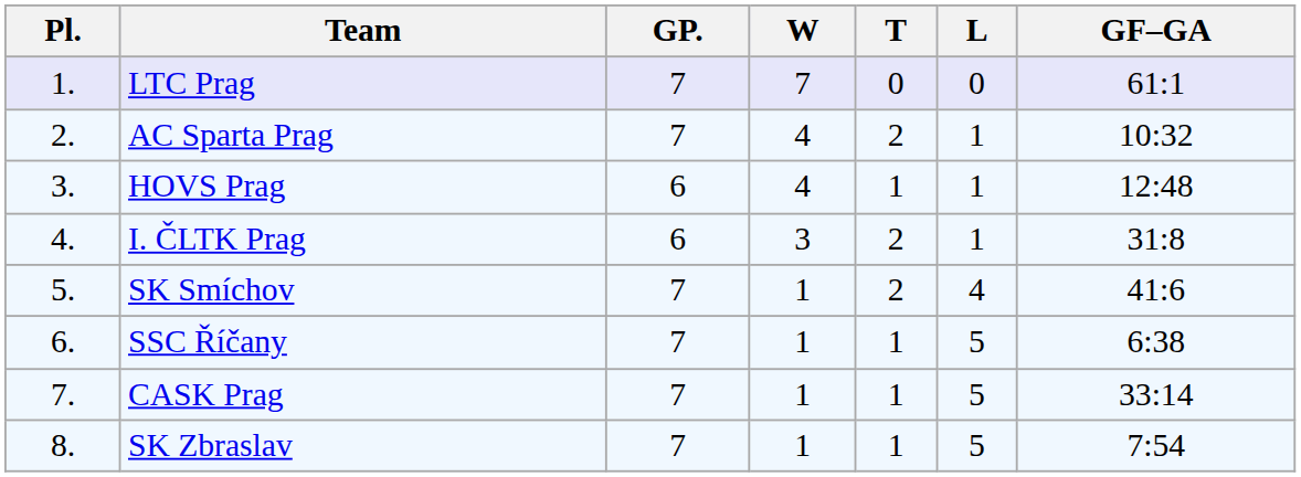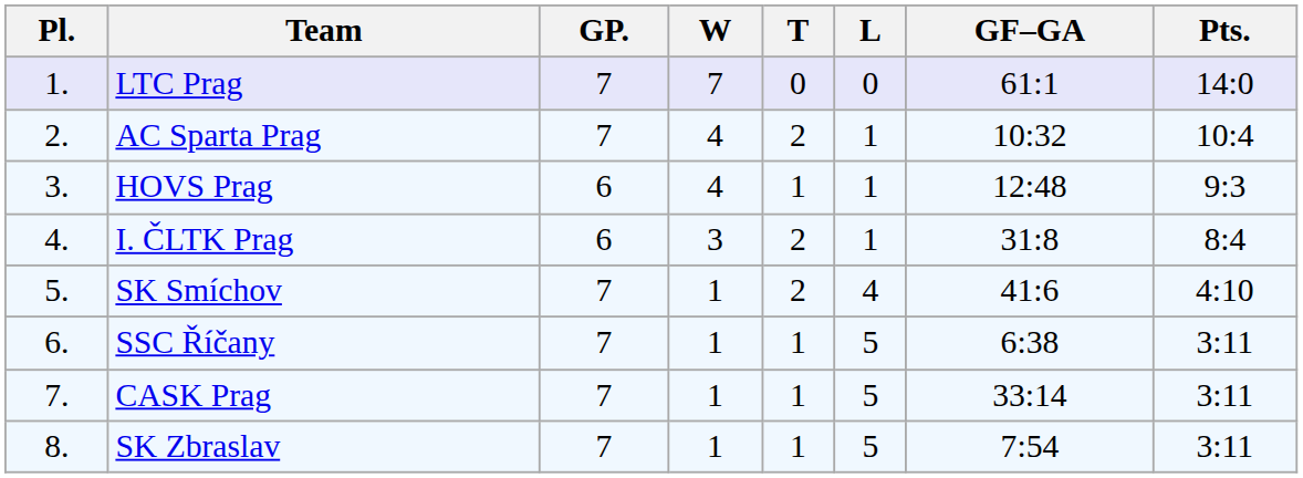 <table class="wikitable" width="50%">
 <tr bgcolor="#DDDDFF">
 <th>Pl.</th>
 <th>Team</th>
 <th>GP.</th>
 <th>W</th>
 <th>T</th>
 <th>L</th>
 <th>GF–GA</th>
+<th>Pts.</th>
 </tr>
 <tr align="center" bgcolor="#e6e6fa">
 <td>1.</td>
 <td align="left"><a href='#'>LTC Prag</a></td>
 <td>7</td>
 <td>7</td>
 <td>0</td>
 <td>0</td>
 <td>61:1</td>
+<td>14:0</td>
 </tr>
 <tr align="center" bgcolor="#f0f8ff">
 <td>2.</td>
 <td align="left"><a href='#'>AC Sparta Prag</a></td>
 <td>7</td>
 <td>4</td>
 <td>2</td>
 <td>1</td>
 <td>10:32</td>
+<td>10:4</td>
 </tr>
 <tr align="center" bgcolor="#f0f8ff">
 <td>3.</td>
 <td align="left"><a href='#'>HOVS Prag</a></td>
 <td>6</td>
 <td>4</td>
 <td>1</td>
 <td>1</td>
 <td>12:48</td>
+<td>9:3</td>
 </tr>
 <tr align="center" bgcolor="#f0f8ff">
 <td>4.</td>
 <td align="left"><a href='#'>I. ČLTK Prag</a></td>
 <td>6</td>
 <td>3</td>
 <td>2</td>
 <td>1</td>
 <td>31:8</td>
+<td>8:4</td>
 </tr>
 <tr align="center" bgcolor="#f0f8ff">
 <td>5.</td>
 <td align="left"><a href='#'>SK Smíchov</a></td>
 <td>7</td>
 <td>1</td>
 <td>2</td>
 <td>4</td>
 <td>41:6</td>
+<td>4:10</td>
 </tr>
 <tr align="center" bgcolor="#f0f8ff">
 <td>6.</td>
 <td align="left"><a href='#'>SSC Říčany</a></td>
 <td>7</td>
 <td>1</td>
 <td>1</td>
 <td>5</td>
 <td>6:38</td>
+<td>3:11</td>
 </tr>
 <tr align="center" bgcolor="#f0f8ff">
 <td>7.</td>
 <td align="left"><a href='#'>CASK Prag</a></td>
 <td>7</td>
 <td>1</td>
 <td>1</td>
 <td>5</td>
 <td>33:14</td>
+<td>3:11</td>
 </tr>
 <tr align="center" bgcolor="#f0f8ff">
 <td>8.</td>
 <td align="left"><a href='#'>SK Zbraslav</a></td>
 <td>7</td>
 <td>1</td>
 <td>1</td>
 <td>5</td>
 <td>7:54</td>
+<td>3:11</td>
 </tr>
 </table>
